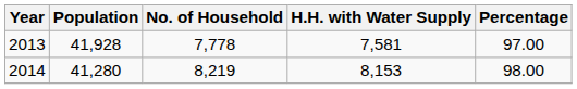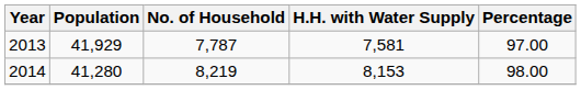 <table class="wikitable" style="text-align:center">
 <tr>
 <th>Year</th>
 <th>Population</th>
 <th>No. of Household</th>
 <th>H.H. with Water Supply</th>
 <th>Percentage</th>
 </tr>
 <tr>
 <td>2013</td>
-<td>41,928</td>
-<td>7,778</td>
+<td>41,929</td>
+<td>7,787</td>
 <td>7,581</td>
 <td>97.00</td>
 </tr>
 <tr>
 <td>2014</td>
 <td>41,280</td>
 <td>8,219</td>
 <td>8,153</td>
 <td>98.00</td>
 </tr>
 <tr>
 </tr>
 </table>
